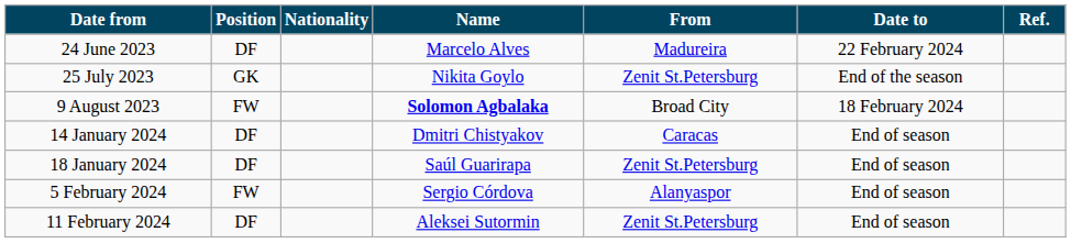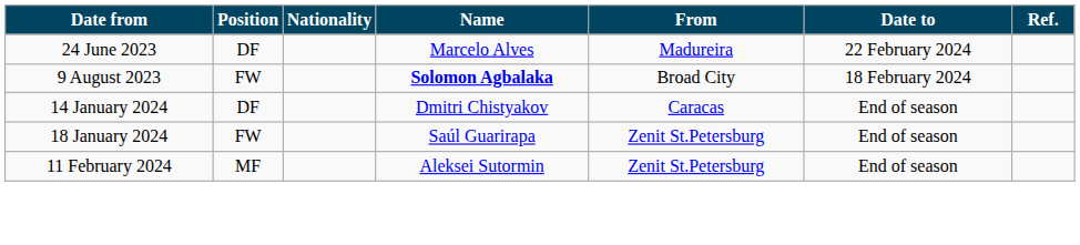 <table class="wikitable" style="text-align:center; font-size:90%; ">
 <tr>
 <th style="background:#004460; color:white; width:200px;">Date from</th>
 <th style="background:#004460; color:white; width:50px;">Position</th>
 <th style="background:#004460; color:white; width:50px;">Nationality</th>
 <th style="background:#004460; color:white; width:200px;">Name</th>
 <th style="background:#004460; color:white; width:200px;">From</th>
 <th style="background:#004460; color:white; width:200px;">Date to</th>
 <th style="background:#004460; color:white; width:50px;">Ref.</th>
 </tr>
 <tr>
 <td>24 June 2023</td>
 <td>DF</td>
 <td></td>
 <td><a href='#'>Marcelo Alves</a></td>
 <td><a href='#'>Madureira</a></td>
 <td>22 February 2024</td>
-<td></td>
-</tr>
-<tr>
-<td>25 July 2023</td>
-<td>GK</td>
-<td></td>
-<td><a href='#'>Nikita Goylo</a></td>
-<td><a href='#'>Zenit St.Petersburg</a></td>
-<td>End of the season</td>
 <td></td>
 </tr>
 <tr>
 <td>9 August 2023</td>
 <td>FW</td>
 <td></td>
 <td><strong><a href='#'>Solomon Agbalaka</a></strong></td>
 <td>Broad City</td>
 <td>18 February 2024</td>
 <td></td>
 </tr>
 <tr>
 <td>14 January 2024</td>
 <td>DF</td>
 <td></td>
 <td><a href='#'>Dmitri Chistyakov</a></td>
 <td><a href='#'>Caracas</a></td>
 <td>End of season</td>
 <td></td>
 </tr>
 <tr>
 <td>18 January 2024</td>
-<td>DF</td>
+<td>FW</td>
 <td></td>
 <td><a href='#'>Saúl Guarirapa</a></td>
 <td><a href='#'>Zenit St.Petersburg</a></td>
 <td>End of season</td>
 <td></td>
 </tr>
 <tr>
-<td>5 February 2024</td>
-<td>FW</td>
-<td></td>
-<td><a href='#'>Sergio Córdova</a></td>
-<td><a href='#'>Alanyaspor</a></td>
-<td>End of season</td>
-<td></td>
-</tr>
-<tr>
 <td>11 February 2024</td>
-<td>DF</td>
+<td>MF</td>
 <td></td>
 <td><a href='#'>Aleksei Sutormin</a></td>
 <td><a href='#'>Zenit St.Petersburg</a></td>
 <td>End of season</td>
 <td></td>
 </tr>
 </table>
